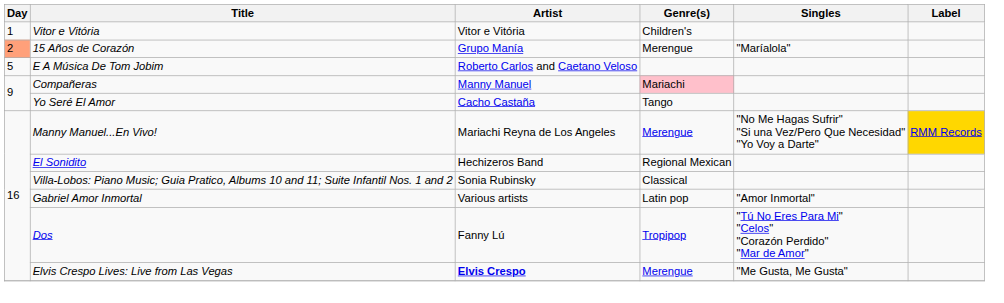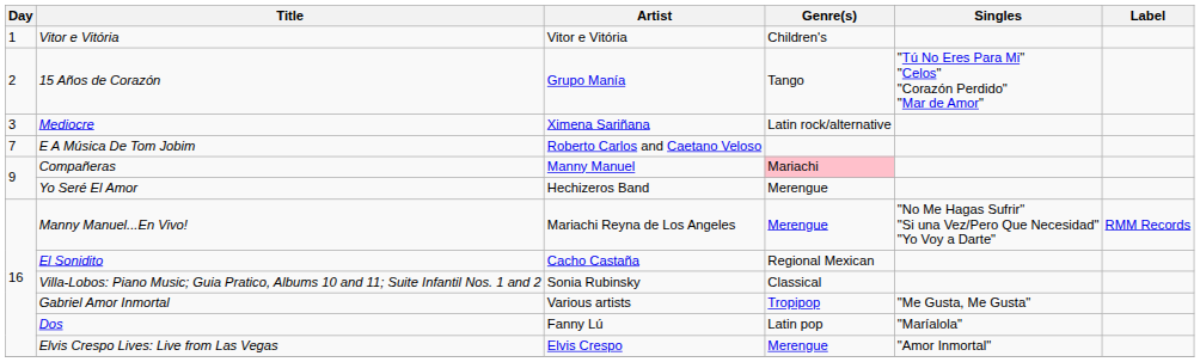 <table class="wikitable sortable" style="text-align: left;">
 <tr>
 <th>Day</th>
 <th>Title</th>
 <th>Artist</th>
 <th>Genre(s)</th>
 <th>Singles</th>
 <th>Label</th>
 </tr>
 <tr>
 <td>1</td>
 <td><em> Vitor e Vitória</em></td>
 <td>Vitor e Vitória</td>
 <td>Children's</td>
 <td></td>
 <td></td>
 </tr>
 <tr>
-<td style="background: lightsalmon;">2</td>
+<td>2</td>
 <td><em>15 Años de Corazón</em></td>
 <td><a href='#'>Grupo Manía</a></td>
-<td>Merengue</td>
-<td>"Maríalola"</td>
+<td>Tango</td>
+<td>"<a href='#'>Tú No Eres Para Mi</a>"<br>"<a href='#'>Celos</a>"<br>"Corazón Perdido"<br>"<a href='#'>Mar de Amor</a>"</td>
 <td></td>
 </tr>
 <tr>
-<td>5</td>
+<td>3</td>
+<td><em><a href='#'>Mediocre</a></em></td>
+<td><a href='#'>Ximena Sariñana</a></td>
+<td>Latin rock/alternative</td>
+<td></td>
+<td></td>
+</tr>
+<tr>
+<td>7</td>
 <td><em>E A Música De Tom Jobim</em></td>
 <td><a href='#'>Roberto Carlos</a> and <a href='#'>Caetano Veloso</a></td>
 <td></td>
 <td></td>
 <td></td>
 </tr>
 <tr>
 <td rowspan="2">9</td>
 <td><em>Compañeras</em></td>
 <td><a href='#'>Manny Manuel</a></td>
 <td style="background: pink;">Mariachi</td>
 <td></td>
 <td></td>
 </tr>
 <tr>
 <td><em>Yo Seré El Amor</em></td>
-<td><a href='#'>Cacho Castaña</a></td>
-<td>Tango</td>
+<td>Hechizeros Band</td>
+<td>Merengue</td>
 <td></td>
 <td></td>
 </tr>
 <tr>
 <td rowspan="6">16</td>
 <td><em>Manny Manuel...En Vivo!</em></td>
 <td>Mariachi Reyna de Los Angeles</td>
 <td><a href='#'>Merengue</a></td>
 <td>"No Me Hagas Sufrir"<br>"Si una Vez/Pero Que Necesidad"<br>"Yo Voy a Darte"</td>
-<td style="background: gold;"><a href='#'>RMM Records</a></td>
+<td><a href='#'>RMM Records</a></td>
 </tr>
 <tr>
 <td><em><a href='#'>El Sonidito</a></em></td>
-<td>Hechizeros Band</td>
+<td><a href='#'>Cacho Castaña</a></td>
 <td>Regional Mexican</td>
 <td></td>
 <td></td>
 </tr>
 <tr>
 <td><em>Villa-Lobos: Piano Music; Guia Pratico, Albums 10 and 11; Suite Infantil Nos. 1 and 2</em></td>
 <td>Sonia Rubinsky</td>
 <td>Classical</td>
 <td></td>
 <td></td>
 </tr>
 <tr>
 <td><em>Gabriel Amor Inmortal</em></td>
 <td>Various artists</td>
-<td>Latin pop</td>
-<td>"Amor Inmortal"</td>
+<td><a href='#'>Tropipop</a></td>
+<td>"Me Gusta, Me Gusta"</td>
 <td></td>
 </tr>
 <tr>
 <td><em><a href='#'>Dos</a></em></td>
 <td>Fanny Lú</td>
-<td><a href='#'>Tropipop</a></td>
-<td>"<a href='#'>Tú No Eres Para Mi</a>"<br>"<a href='#'>Celos</a>"<br>"Corazón Perdido"<br>"<a href='#'>Mar de Amor</a>"</td>
+<td>Latin pop</td>
+<td>"Maríalola"</td>
 <td></td>
 </tr>
 <tr>
 <td><em>Elvis Crespo Lives: Live from Las Vegas</em></td>
-<td><strong><a href='#'>Elvis Crespo</a></strong></td>
+<td><a href='#'>Elvis Crespo</a></td>
 <td><a href='#'>Merengue</a></td>
-<td>"Me Gusta, Me Gusta"</td>
+<td>"Amor Inmortal"</td>
 <td></td>
 </tr>
 <tr>
 </tr>
 </table>
